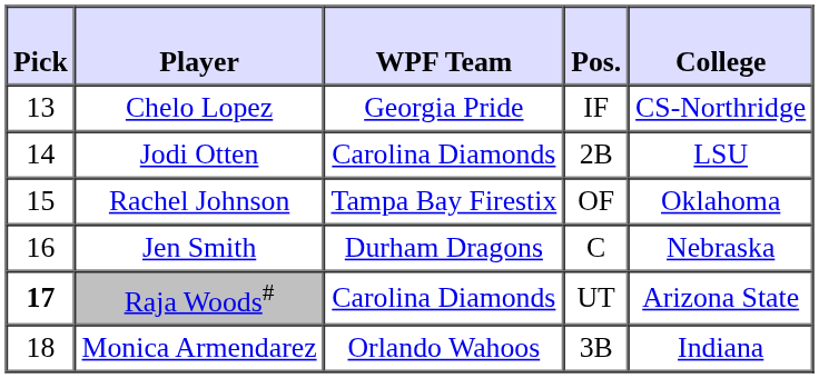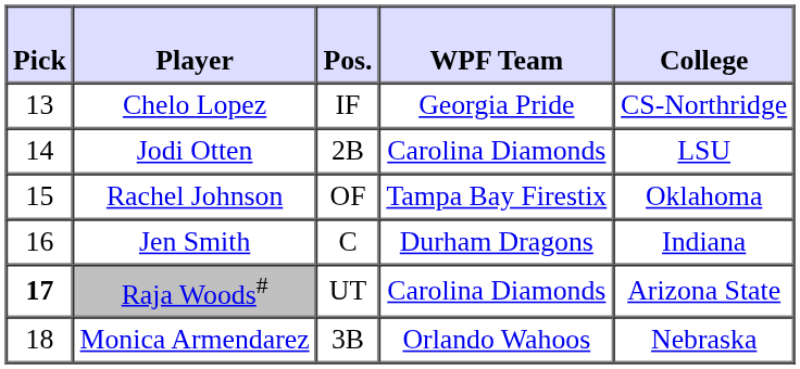 <table style="text-align: center" border="1" cellpadding="3" cellspacing="0">
 <tr>
 <th style="background:#ddf;"><br>Pick</th>
 <th style="background:#ddf;"><br>Player</th>
+<th style="background:#ddf;"><br>Pos.</th>
 <th style="background:#ddf;"><br>WPF Team</th>
-<th style="background:#ddf;"><br>Pos.</th>
 <th style="background:#ddf;"><br>College</th>
 </tr>
 <tr>
 <td>13</td>
 <td><a href='#'>Chelo Lopez</a></td>
+<td>IF</td>
 <td><a href='#'>Georgia Pride</a></td>
-<td>IF</td>
 <td><a href='#'>CS-Northridge</a></td>
 </tr>
 <tr>
 <td>14</td>
 <td><a href='#'>Jodi Otten</a></td>
+<td>2B</td>
 <td><a href='#'>Carolina Diamonds</a></td>
-<td>2B</td>
 <td><a href='#'>LSU</a></td>
 </tr>
 <tr>
 <td>15</td>
 <td><a href='#'>Rachel Johnson</a></td>
+<td>OF</td>
 <td><a href='#'>Tampa Bay Firestix</a></td>
-<td>OF</td>
 <td><a href='#'>Oklahoma</a></td>
 </tr>
 <tr>
 <td>16</td>
 <td><a href='#'>Jen Smith</a></td>
+<td>C</td>
 <td><a href='#'>Durham Dragons</a></td>
-<td>C</td>
-<td><a href='#'>Nebraska</a></td>
+<td><a href='#'>Indiana</a></td>
 </tr>
 <tr>
 <td><strong>17</strong></td>
 <td style="background:#C0C0C0;"><a href='#'>Raja Woods</a><sup>#</sup></td>
+<td>UT</td>
 <td><a href='#'>Carolina Diamonds</a></td>
-<td>UT</td>
 <td><a href='#'>Arizona State</a></td>
 </tr>
 <tr>
 <td>18</td>
 <td><a href='#'>Monica Armendarez</a></td>
+<td>3B</td>
 <td><a href='#'>Orlando Wahoos</a></td>
-<td>3B</td>
-<td><a href='#'>Indiana</a></td>
+<td><a href='#'>Nebraska</a></td>
 </tr>
 </table>
